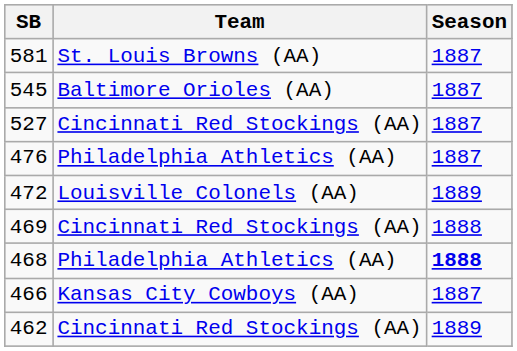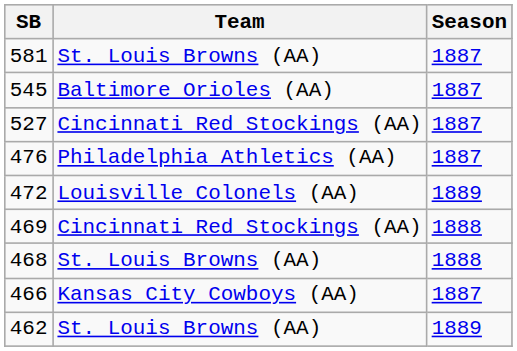 <table class="wikitable">
 <tr>
 <th>SB</th>
 <th>Team</th>
 <th>Season</th>
 </tr>
 <tr>
 <td>581</td>
 <td><a href='#'>St. Louis Browns</a> (AA)</td>
 <td><a href='#'>1887</a></td>
 </tr>
 <tr>
 <td>545</td>
 <td><a href='#'>Baltimore Orioles</a> (AA)</td>
 <td><a href='#'>1887</a></td>
 </tr>
 <tr>
 <td>527</td>
 <td><a href='#'>Cincinnati Red Stockings</a> (AA)</td>
 <td><a href='#'>1887</a></td>
 </tr>
 <tr>
 <td>476</td>
 <td><a href='#'>Philadelphia Athletics</a> (AA)</td>
 <td><a href='#'>1887</a></td>
 </tr>
 <tr>
 <td>472</td>
 <td><a href='#'>Louisville Colonels</a> (AA)</td>
 <td><a href='#'>1889</a></td>
 </tr>
 <tr>
 <td>469</td>
 <td><a href='#'>Cincinnati Red Stockings</a> (AA)</td>
 <td><a href='#'>1888</a></td>
 </tr>
 <tr>
 <td>468</td>
-<td><a href='#'>Philadelphia Athletics</a> (AA)</td>
-<td><strong><a href='#'>1888</a></strong></td>
+<td><a href='#'>St. Louis Browns</a> (AA)</td>
+<td><a href='#'>1888</a></td>
 </tr>
 <tr>
 <td>466</td>
 <td><a href='#'>Kansas City Cowboys</a> (AA)</td>
 <td><a href='#'>1887</a></td>
 </tr>
 <tr>
 <td>462</td>
-<td><a href='#'>Cincinnati Red Stockings</a> (AA)</td>
+<td><a href='#'>St. Louis Browns</a> (AA)</td>
 <td><a href='#'>1889</a></td>
 </tr>
 </table>
